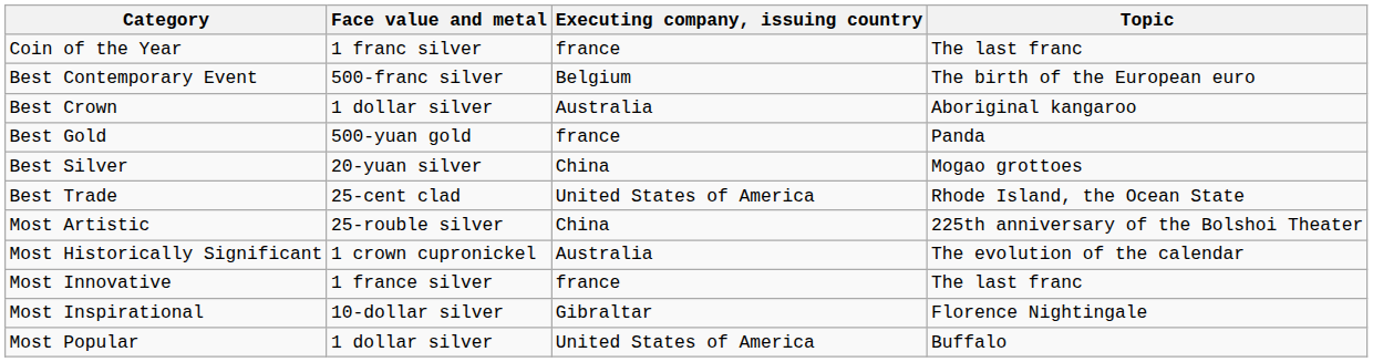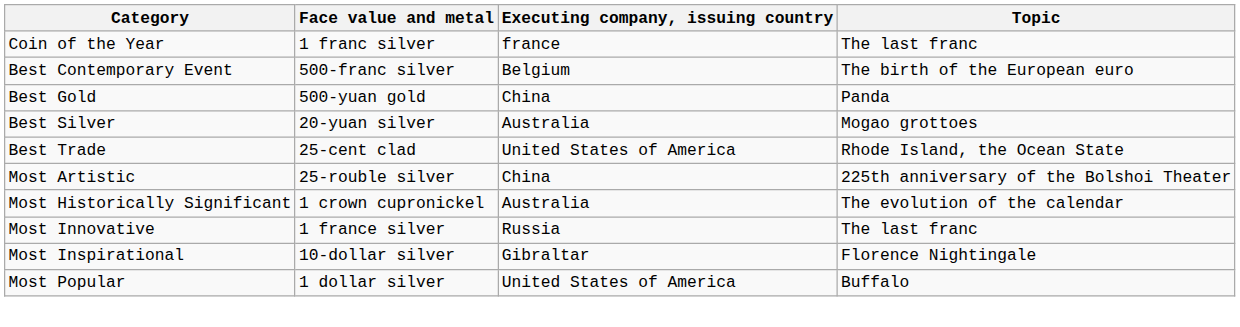 <table class="wikitable plainrowheaders">
 <tr>
 <th>Category</th>
 <th>Face value and metal</th>
 <th>Executing company, issuing country</th>
 <th>Topic</th>
 </tr>
 <tr>
 <td>Coin of the Year</td>
 <td>1 franc silver</td>
 <td>france</td>
 <td>The last franc</td>
 </tr>
 <tr>
 <td>Best Contemporary Event</td>
 <td>500-franc silver</td>
 <td>Belgium</td>
 <td>The birth of the European euro</td>
 </tr>
 <tr>
-<td>Best Crown</td>
-<td>1 dollar silver</td>
-<td>Australia</td>
-<td>Aboriginal kangaroo</td>
-</tr>
-<tr>
 <td>Best Gold</td>
 <td>500-yuan gold</td>
-<td>france</td>
+<td>China</td>
 <td>Panda</td>
 </tr>
 <tr>
 <td>Best Silver</td>
 <td>20-yuan silver</td>
-<td>China</td>
+<td>Australia</td>
 <td>Mogao grottoes</td>
 </tr>
 <tr>
 <td>Best Trade</td>
 <td>25-cent clad</td>
 <td>United States of America</td>
 <td>Rhode Island, the Ocean State</td>
 </tr>
 <tr>
 <td>Most Artistic</td>
 <td>25-rouble silver</td>
 <td>China</td>
 <td>225th anniversary of the Bolshoi Theater</td>
 </tr>
 <tr>
 <td>Most Historically Significant</td>
 <td>1 crown cupronickel</td>
 <td>Australia</td>
 <td>The evolution of the calendar</td>
 </tr>
 <tr>
 <td>Most Innovative</td>
 <td>1 france silver</td>
-<td>france</td>
+<td>Russia</td>
 <td>The last franc</td>
 </tr>
 <tr>
 <td>Most Inspirational</td>
 <td>10-dollar silver</td>
 <td>Gibraltar</td>
 <td>Florence Nightingale</td>
 </tr>
 <tr>
 <td>Most Popular</td>
 <td>1 dollar silver</td>
 <td>United States of America</td>
 <td>Buffalo</td>
 </tr>
 </table>
